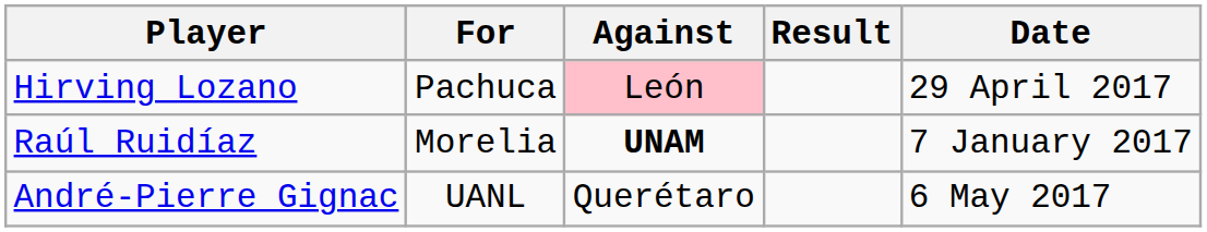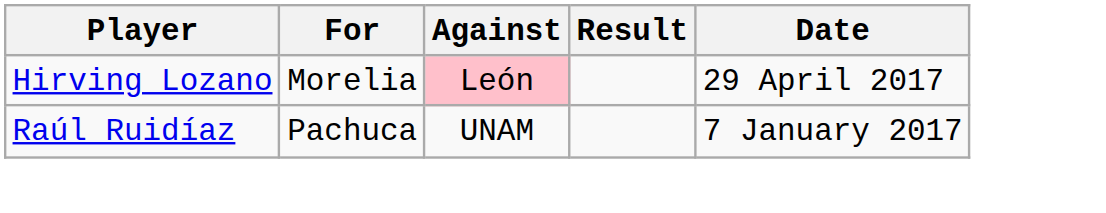 <table class="wikitable">
 <tr>
 <th>Player</th>
 <th>For</th>
 <th>Against</th>
 <th align=center>Result</th>
 <th>Date</th>
 </tr>
 <tr>
 <td> <a href='#'>Hirving Lozano</a></td>
-<td align="center">Pachuca</td>
+<td align="center">Morelia</td>
 <td align="center" style="background: pink;">León</td>
 <td align="center"></td>
 <td>29 April 2017</td>
 </tr>
 <tr>
 <td> <a href='#'>Raúl Ruidíaz</a></td>
-<td align="center">Morelia</td>
-<td align="center"><strong>UNAM</strong></td>
+<td align="center">Pachuca</td>
+<td align="center">UNAM</td>
 <td align="center"></td>
 <td>7 January 2017</td>
 </tr>
-<tr>
-<td> <a href='#'>André-Pierre Gignac</a></td>
-<td align="center">UANL</td>
-<td align="center">Querétaro</td>
-<td align="center"></td>
-<td>6 May 2017</td>
-</tr>
 </table>
